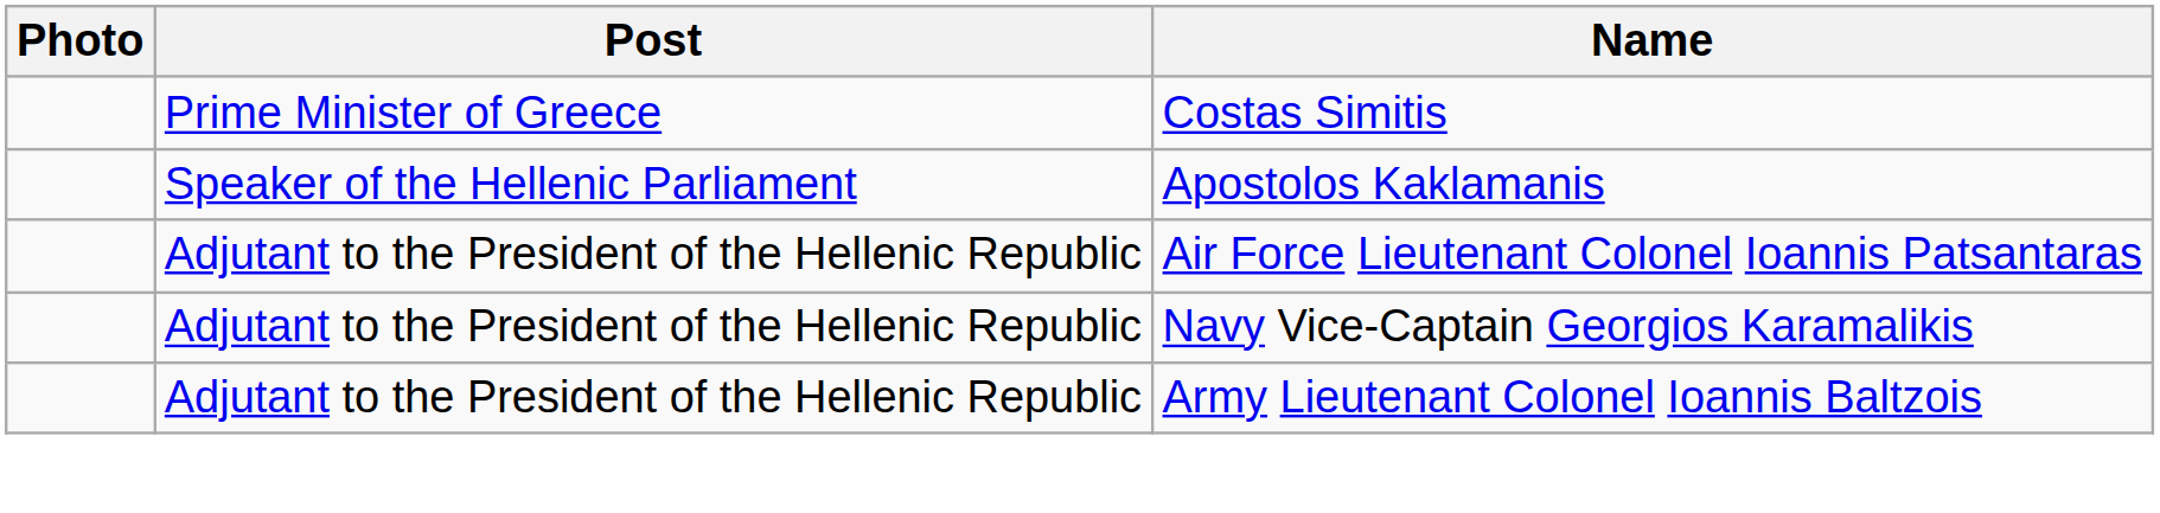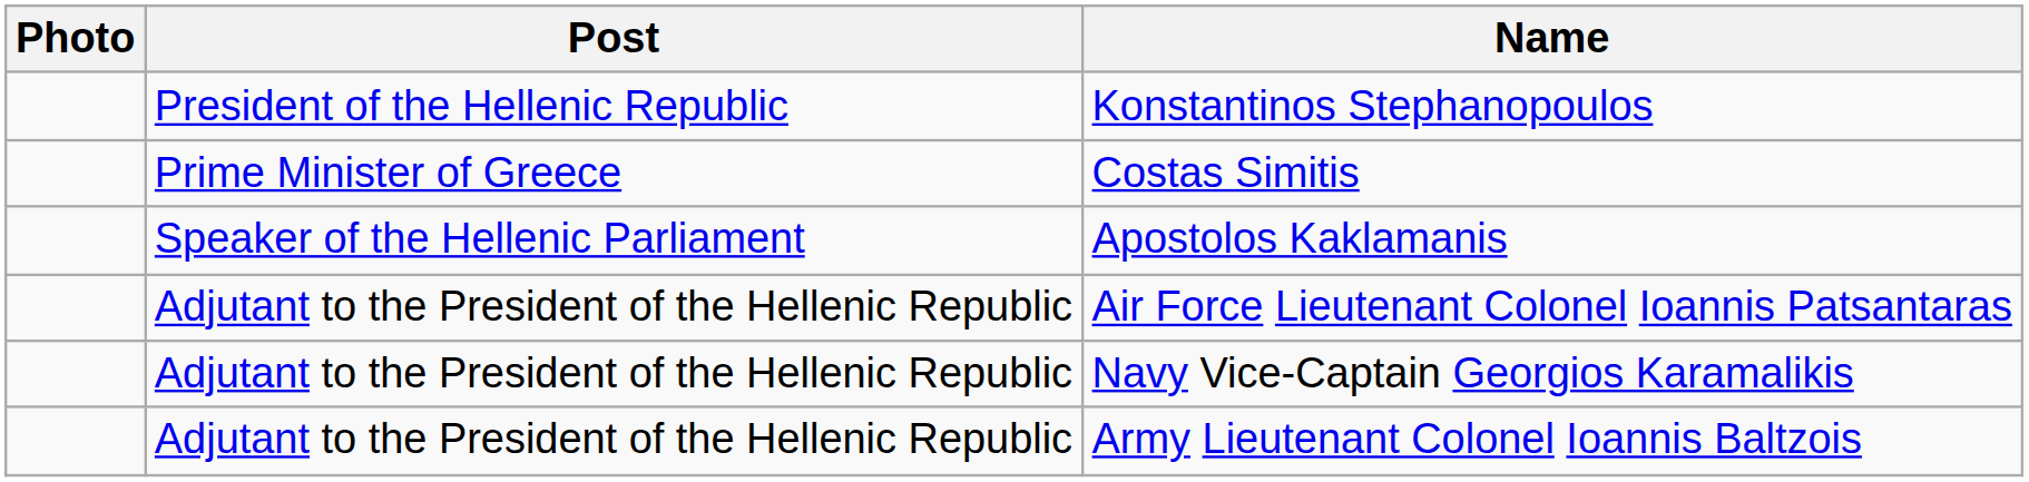 <table class=wikitable>
 <tr>
 <th>Photo</th>
 <th>Post</th>
 <th>Name</th>
+</tr>
+<tr>
+<td></td>
+<td><a href='#'>President of the Hellenic Republic</a></td>
+<td><a href='#'>Konstantinos Stephanopoulos</a></td>
 </tr>
 <tr>
 <td></td>
 <td><a href='#'>Prime Minister of Greece</a></td>
 <td><a href='#'>Costas Simitis</a></td>
 </tr>
 <tr>
 <td></td>
 <td><a href='#'>Speaker of the Hellenic Parliament</a></td>
 <td><a href='#'>Apostolos Kaklamanis</a></td>
 </tr>
 <tr>
 <td></td>
 <td><a href='#'>Adjutant</a> to the President of the Hellenic Republic</td>
 <td><a href='#'>Air Force</a> <a href='#'>Lieutenant Colonel</a> <a href='#'>Ioannis Patsantaras</a></td>
 </tr>
 <tr>
 <td></td>
 <td><a href='#'>Adjutant</a> to the President of the Hellenic Republic</td>
 <td><a href='#'>Navy</a> Vice-Captain <a href='#'>Georgios Karamalikis</a></td>
 </tr>
 <tr>
 <td></td>
 <td><a href='#'>Adjutant</a> to the President of the Hellenic Republic</td>
 <td><a href='#'>Army</a> <a href='#'>Lieutenant Colonel</a> <a href='#'>Ioannis Baltzois</a></td>
 </tr>
 </table>
